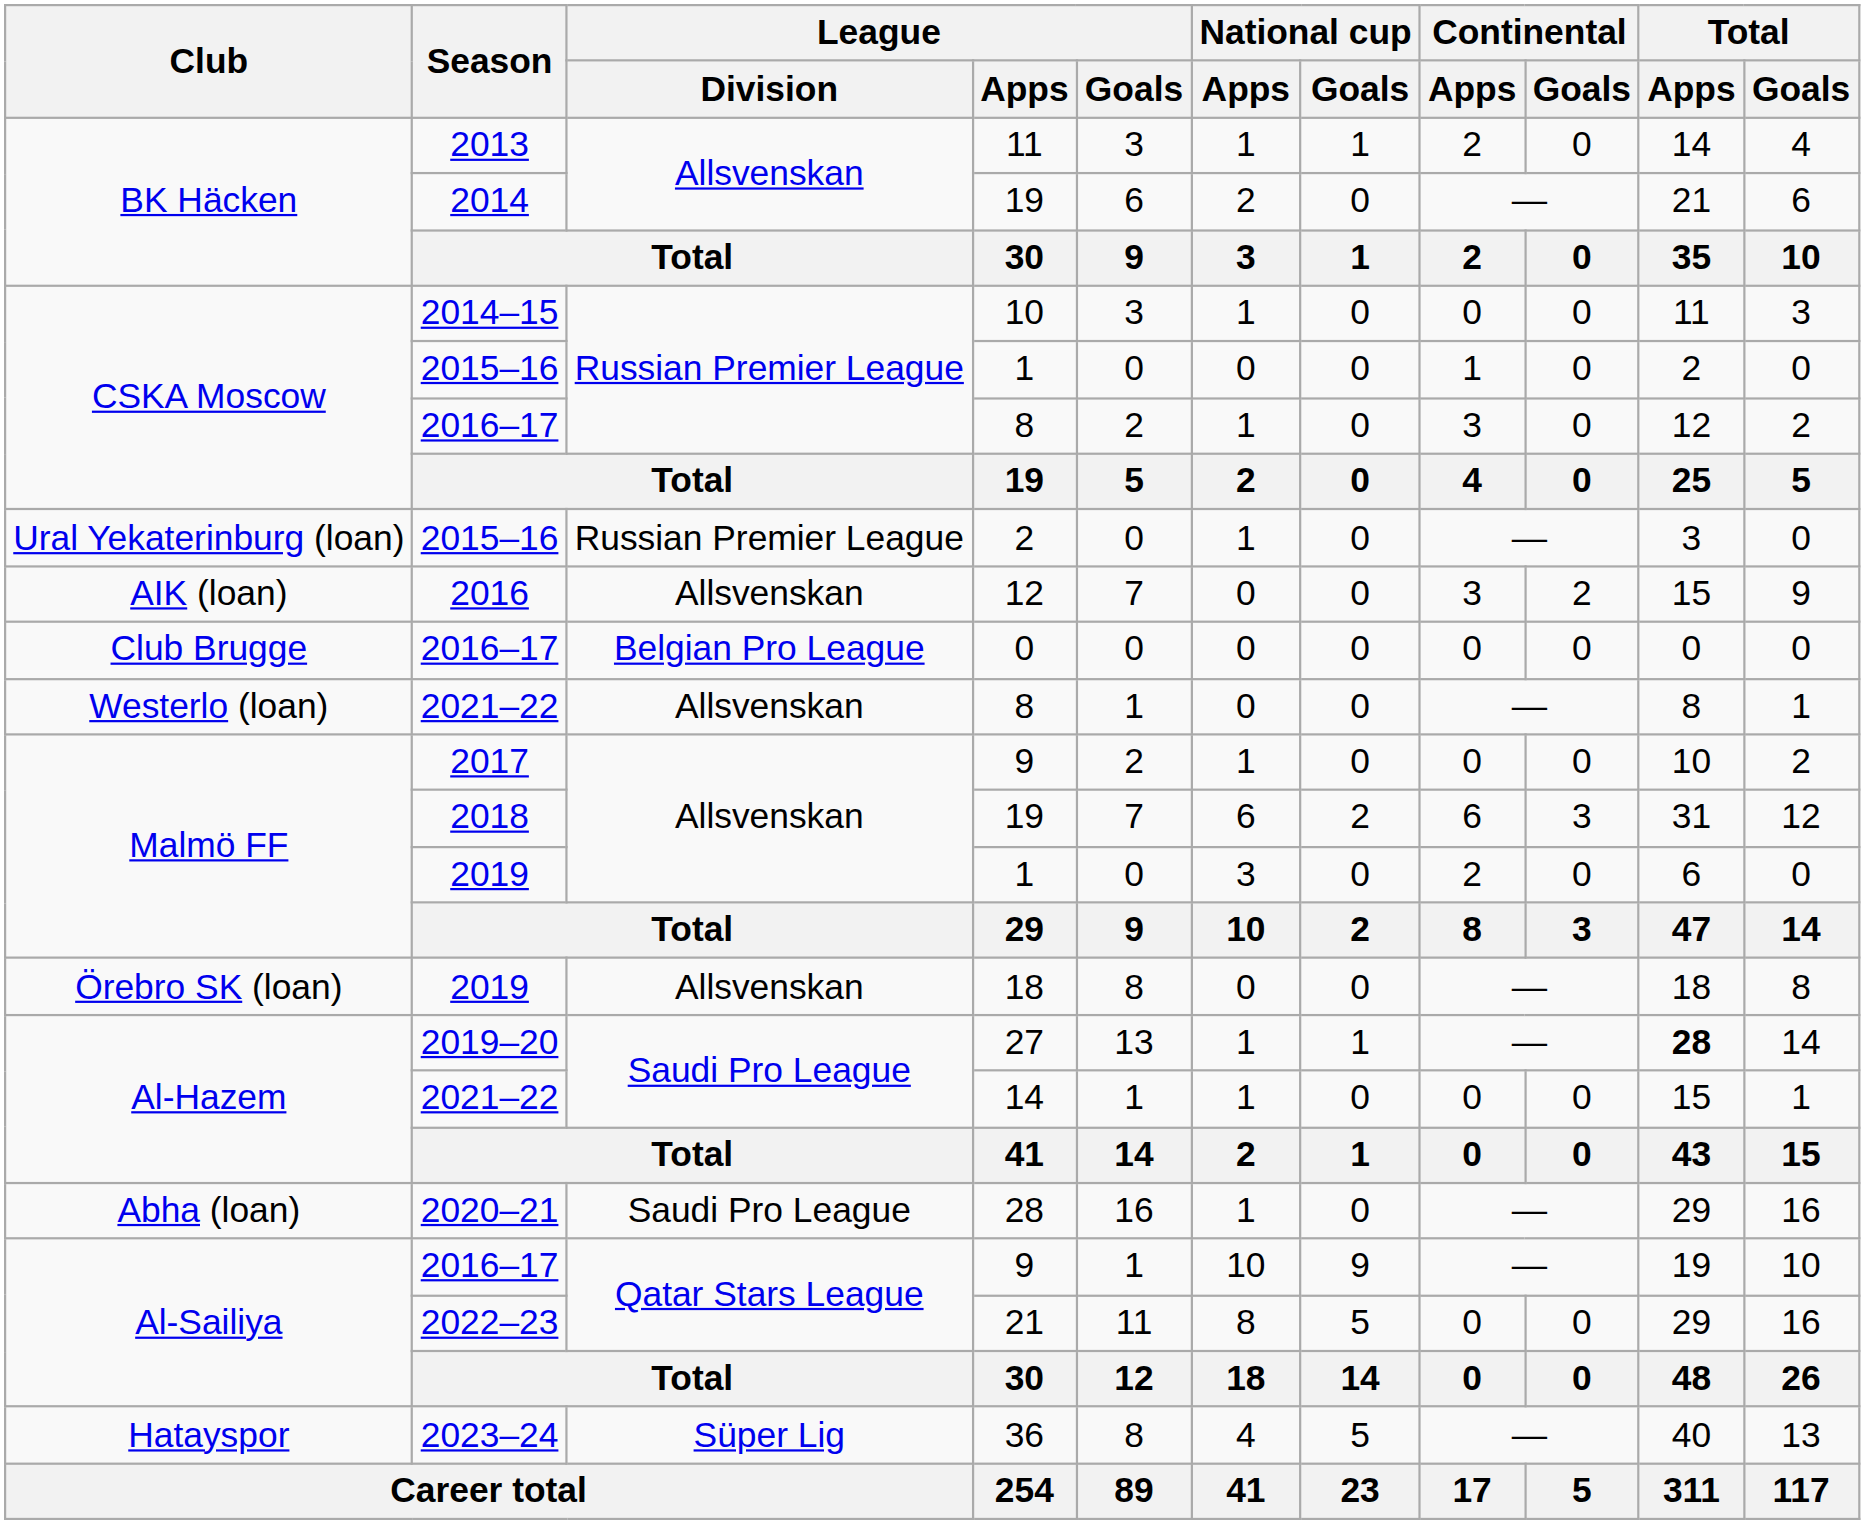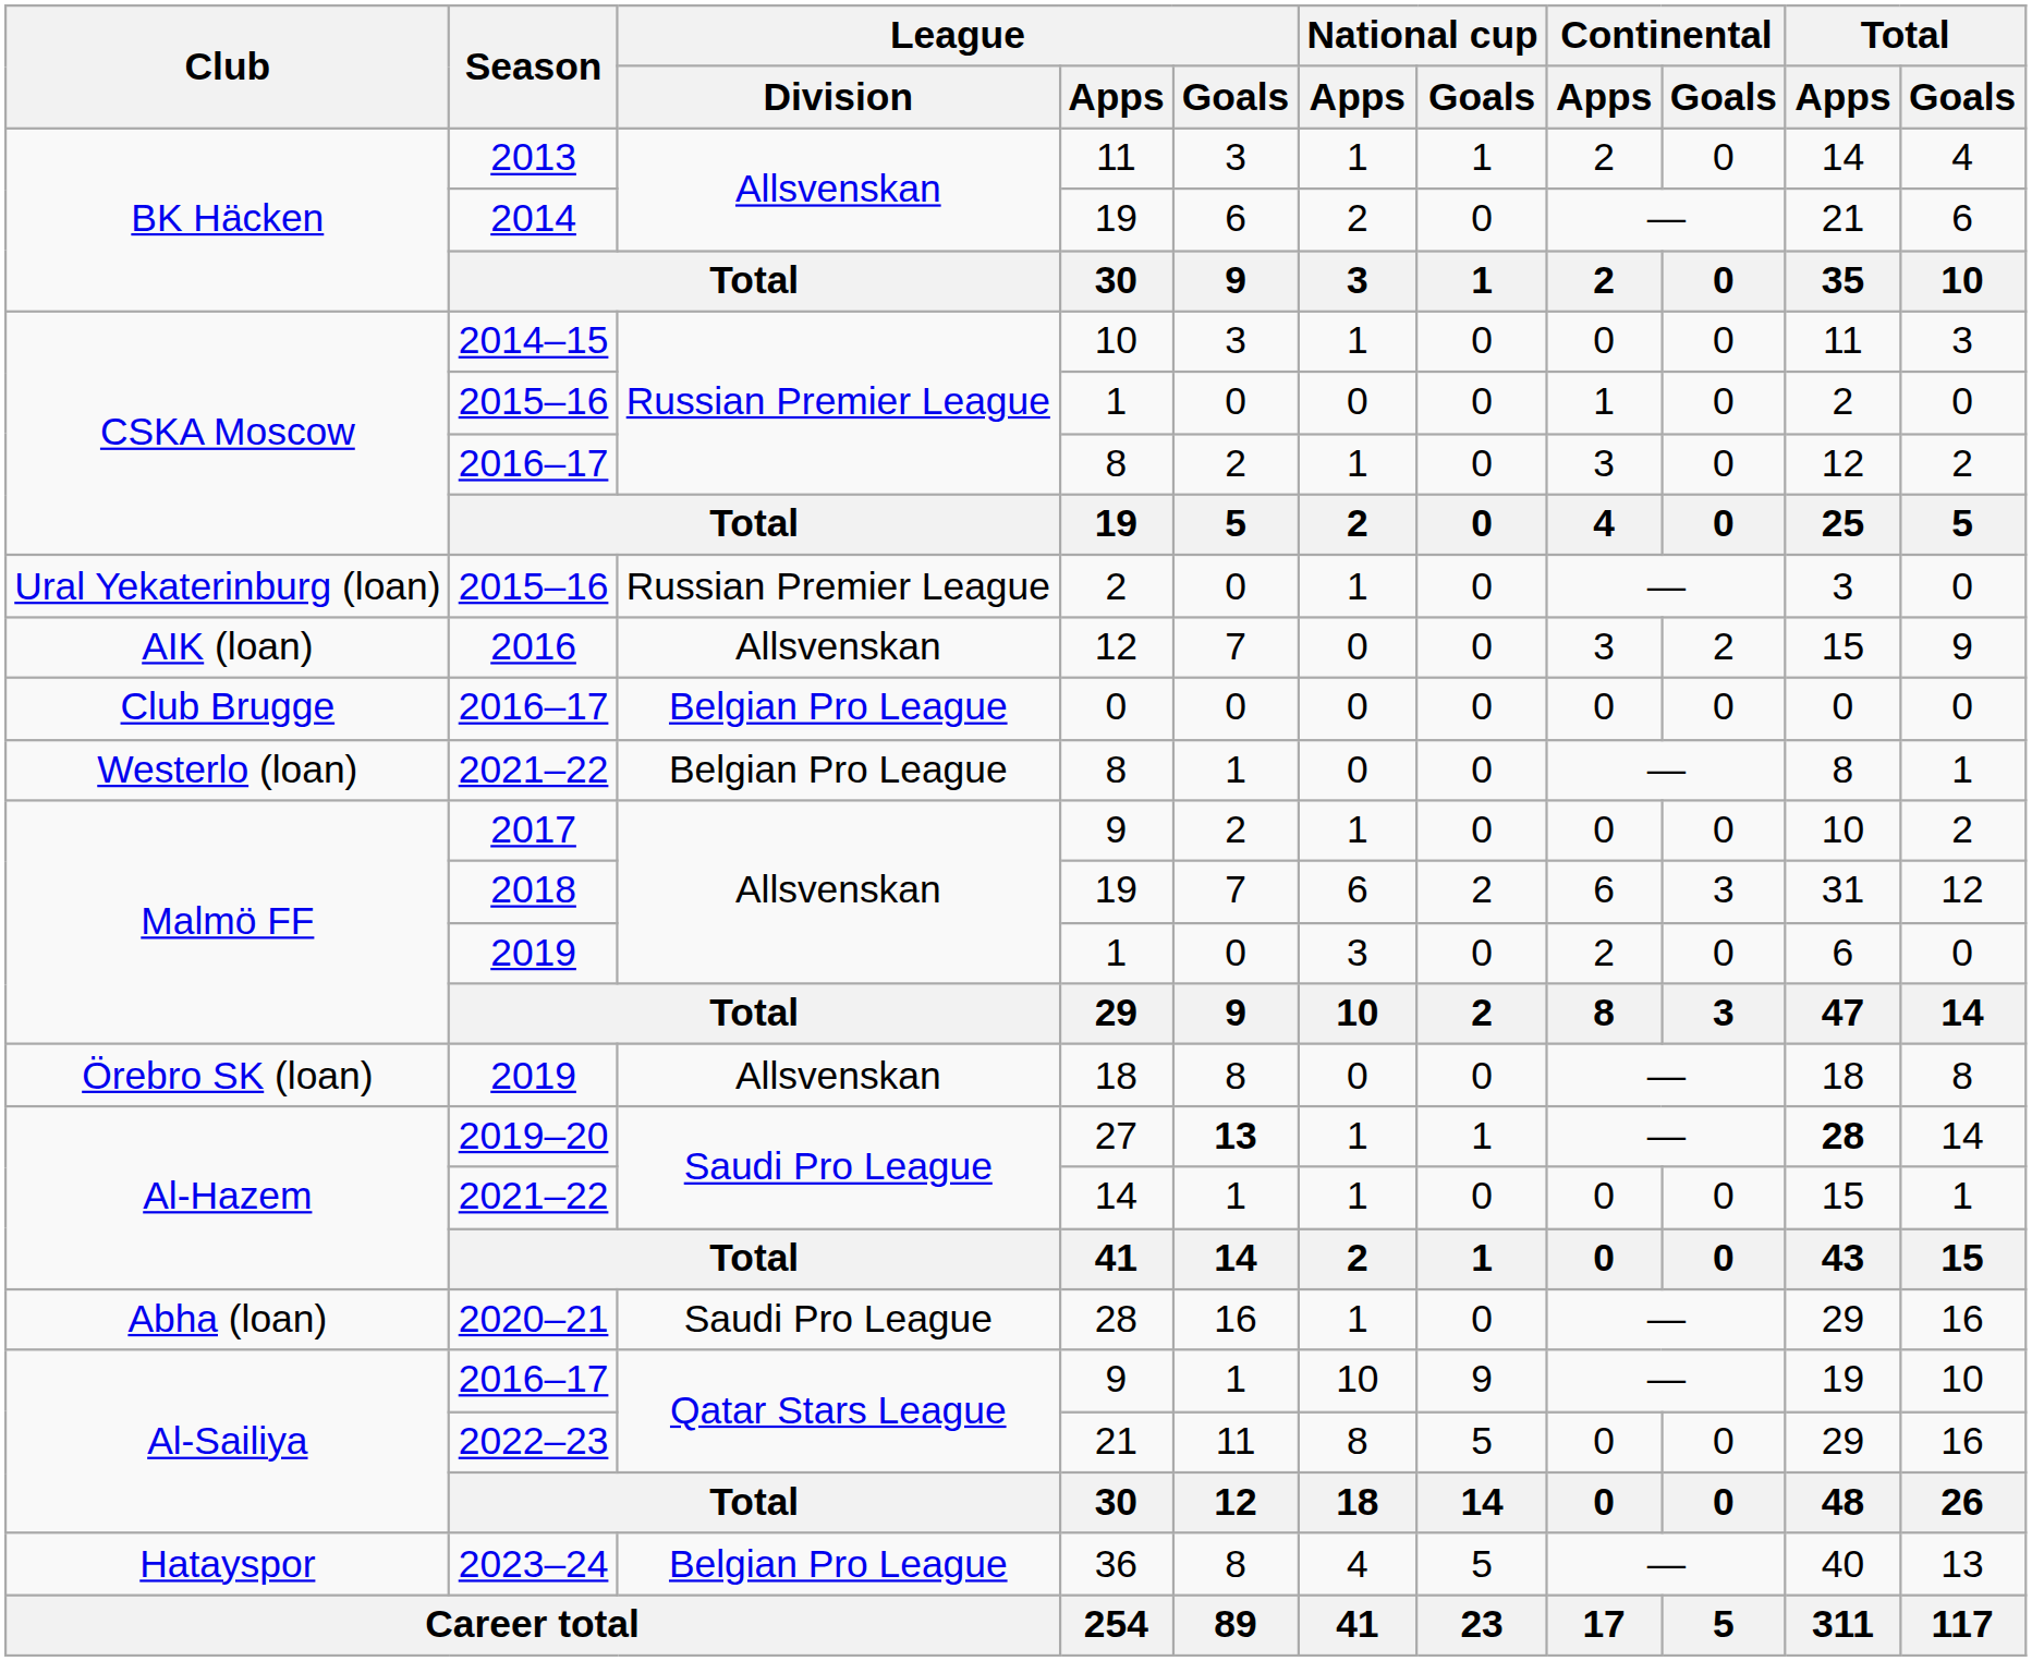 <table class="wikitable" style="text-align: center;">
 <tr>
 <th rowspan="2">Club</th>
 <th rowspan="2">Season</th>
 <th colspan="3">League</th>
 <th colspan="2">National cup</th>
 <th colspan="2">Continental</th>
 <th colspan="2">Total</th>
 </tr>
 <tr>
 <th>Division</th>
 <th>Apps</th>
 <th>Goals</th>
 <th>Apps</th>
 <th>Goals</th>
 <th>Apps</th>
 <th>Goals</th>
 <th>Apps</th>
 <th>Goals</th>
 </tr>
 <tr>
 <td rowspan="3"><a href='#'>BK Häcken</a></td>
 <td><a href='#'>2013</a></td>
 <td rowspan="2"><a href='#'>Allsvenskan</a></td>
 <td>11</td>
 <td>3</td>
 <td>1</td>
 <td>1</td>
 <td>2</td>
 <td>0</td>
 <td>14</td>
 <td>4</td>
 </tr>
 <tr>
 <td><a href='#'>2014</a></td>
 <td>19</td>
 <td>6</td>
 <td>2</td>
 <td>0</td>
 <td colspan="2">—</td>
 <td>21</td>
 <td>6</td>
 </tr>
 <tr>
 <th colspan="2">Total</th>
 <th>30</th>
 <th>9</th>
 <th>3</th>
 <th>1</th>
 <th>2</th>
 <th>0</th>
 <th>35</th>
 <th>10</th>
 </tr>
 <tr>
 <td rowspan="4"><a href='#'>CSKA Moscow</a></td>
 <td><a href='#'>2014–15</a></td>
 <td rowspan="3"><a href='#'>Russian Premier League</a></td>
 <td>10</td>
 <td>3</td>
 <td>1</td>
 <td>0</td>
 <td>0</td>
 <td>0</td>
 <td>11</td>
 <td>3</td>
 </tr>
 <tr>
 <td><a href='#'>2015–16</a></td>
 <td>1</td>
 <td>0</td>
 <td>0</td>
 <td>0</td>
 <td>1</td>
 <td>0</td>
 <td>2</td>
 <td>0</td>
 </tr>
 <tr>
 <td><a href='#'>2016–17</a></td>
 <td>8</td>
 <td>2</td>
 <td>1</td>
 <td>0</td>
 <td>3</td>
 <td>0</td>
 <td>12</td>
 <td>2</td>
 </tr>
 <tr>
 <th colspan="2">Total</th>
 <th>19</th>
 <th>5</th>
 <th>2</th>
 <th>0</th>
 <th>4</th>
 <th>0</th>
 <th>25</th>
 <th>5</th>
 </tr>
 <tr>
 <td><a href='#'>Ural Yekaterinburg</a> (loan)</td>
 <td><a href='#'>2015–16</a></td>
 <td>Russian Premier League</td>
 <td>2</td>
 <td>0</td>
 <td>1</td>
 <td>0</td>
 <td colspan="2">—</td>
 <td>3</td>
 <td>0</td>
 </tr>
 <tr>
 <td><a href='#'>AIK</a> (loan)</td>
 <td><a href='#'>2016</a></td>
 <td>Allsvenskan</td>
 <td>12</td>
 <td>7</td>
 <td>0</td>
 <td>0</td>
 <td>3</td>
 <td>2</td>
 <td>15</td>
 <td>9</td>
 </tr>
 <tr>
 <td><a href='#'>Club Brugge</a></td>
 <td><a href='#'>2016–17</a></td>
 <td><a href='#'>Belgian Pro League</a></td>
 <td>0</td>
 <td>0</td>
 <td>0</td>
 <td>0</td>
 <td>0</td>
 <td>0</td>
 <td>0</td>
 <td>0</td>
 </tr>
 <tr>
 <td><a href='#'>Westerlo</a> (loan)</td>
 <td><a href='#'>2021–22</a></td>
-<td>Allsvenskan</td>
+<td>Belgian Pro League</td>
 <td>8</td>
 <td>1</td>
 <td>0</td>
 <td>0</td>
 <td colspan="2">—</td>
 <td>8</td>
 <td>1</td>
 </tr>
 <tr>
 <td rowspan="4"><a href='#'>Malmö FF</a></td>
 <td><a href='#'>2017</a></td>
 <td rowspan="3">Allsvenskan</td>
 <td>9</td>
 <td>2</td>
 <td>1</td>
 <td>0</td>
 <td>0</td>
 <td>0</td>
 <td>10</td>
 <td>2</td>
 </tr>
 <tr>
 <td><a href='#'>2018</a></td>
 <td>19</td>
 <td>7</td>
 <td>6</td>
 <td>2</td>
 <td>6</td>
 <td>3</td>
 <td>31</td>
 <td>12</td>
 </tr>
 <tr>
 <td><a href='#'>2019</a></td>
 <td>1</td>
 <td>0</td>
 <td>3</td>
 <td>0</td>
 <td>2</td>
 <td>0</td>
 <td>6</td>
 <td>0</td>
 </tr>
 <tr>
 <th colspan="2">Total</th>
 <th>29</th>
 <th>9</th>
 <th>10</th>
 <th>2</th>
 <th>8</th>
 <th>3</th>
 <th>47</th>
 <th>14</th>
 </tr>
 <tr>
 <td><a href='#'>Örebro SK</a> (loan)</td>
 <td><a href='#'>2019</a></td>
 <td>Allsvenskan</td>
 <td>18</td>
 <td>8</td>
 <td>0</td>
 <td>0</td>
 <td colspan="2">—</td>
 <td>18</td>
 <td>8</td>
 </tr>
 <tr>
 <td rowspan="3"><a href='#'>Al-Hazem</a></td>
 <td><a href='#'>2019–20</a></td>
 <td rowspan="2"><a href='#'>Saudi Pro League</a></td>
 <td>27</td>
-<td>13</td>
+<td><strong>13</strong></td>
 <td>1</td>
 <td>1</td>
 <td colspan="2">—</td>
 <td><strong>28</strong></td>
 <td>14</td>
 </tr>
 <tr>
 <td><a href='#'>2021–22</a></td>
 <td>14</td>
 <td>1</td>
 <td>1</td>
 <td>0</td>
 <td>0</td>
 <td>0</td>
 <td>15</td>
 <td>1</td>
 </tr>
 <tr>
 <th colspan="2">Total</th>
 <th>41</th>
 <th>14</th>
 <th>2</th>
 <th>1</th>
 <th>0</th>
 <th>0</th>
 <th>43</th>
 <th>15</th>
 </tr>
 <tr>
 <td><a href='#'>Abha</a> (loan)</td>
 <td><a href='#'>2020–21</a></td>
 <td>Saudi Pro League</td>
 <td>28</td>
 <td>16</td>
 <td>1</td>
 <td>0</td>
 <td colspan="2">—</td>
 <td>29</td>
 <td>16</td>
 </tr>
 <tr>
 <td rowspan="3"><a href='#'>Al-Sailiya</a></td>
 <td><a href='#'>2016–17</a></td>
 <td rowspan="2"><a href='#'>Qatar Stars League</a></td>
 <td>9</td>
 <td>1</td>
 <td>10</td>
 <td>9</td>
 <td colspan="2">—</td>
 <td>19</td>
 <td>10</td>
 </tr>
 <tr>
 <td><a href='#'>2022–23</a></td>
 <td>21</td>
 <td>11</td>
 <td>8</td>
 <td>5</td>
 <td>0</td>
 <td>0</td>
 <td>29</td>
 <td>16</td>
 </tr>
 <tr>
 <th colspan="2">Total</th>
 <th>30</th>
 <th>12</th>
 <th>18</th>
 <th>14</th>
 <th>0</th>
 <th>0</th>
 <th>48</th>
 <th>26</th>
 </tr>
 <tr>
 <td><a href='#'>Hatayspor</a></td>
 <td><a href='#'>2023–24</a></td>
-<td><a href='#'>Süper Lig</a></td>
+<td><a href='#'>Belgian Pro League</a></td>
 <td>36</td>
 <td>8</td>
 <td>4</td>
 <td>5</td>
 <td colspan="2">—</td>
 <td>40</td>
 <td>13</td>
 </tr>
 <tr>
 <th colspan="3">Career total</th>
 <th>254</th>
 <th>89</th>
 <th>41</th>
 <th>23</th>
 <th>17</th>
 <th>5</th>
 <th>311</th>
 <th>117</th>
 </tr>
 </table>
